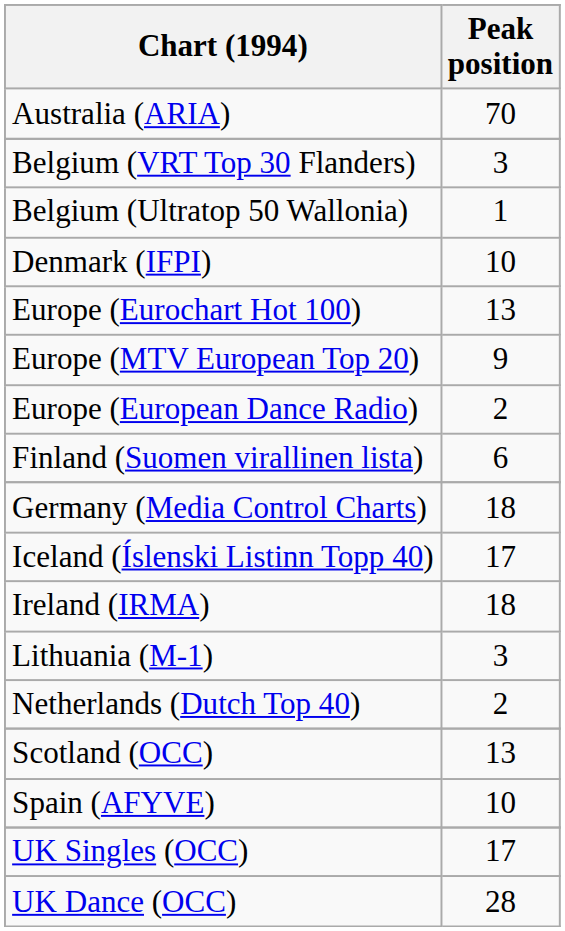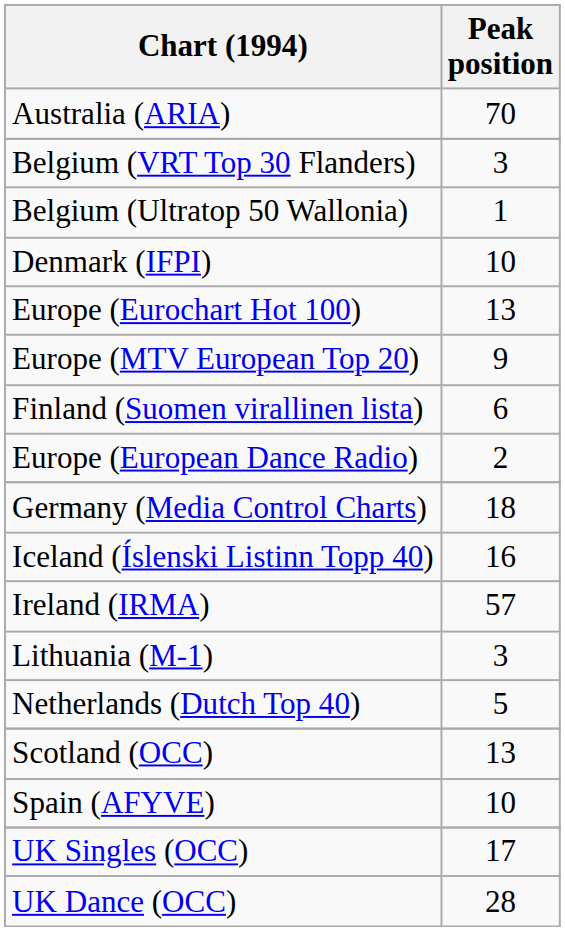 <table class="wikitable sortable">
 <tr>
 <th align="left">Chart (1994)</th>
 <th align="center">Peak<br>position</th>
 </tr>
 <tr>
 <td align="left">Australia (<a href='#'>ARIA</a>)</td>
 <td align="center">70</td>
 </tr>
 <tr>
 </tr>
 <tr>
 </tr>
 <tr>
 <td align="left">Belgium (<a href='#'>VRT Top 30</a> Flanders)</td>
 <td align="center">3</td>
 </tr>
 <tr>
 <td align="left">Belgium (Ultratop 50 Wallonia)</td>
 <td align="center">1</td>
 </tr>
 <tr>
 <td align="left">Denmark (<a href='#'>IFPI</a>)</td>
 <td align="center">10</td>
 </tr>
 <tr>
 <td align="left">Europe (<a href='#'>Eurochart Hot 100</a>)</td>
 <td align="center">13</td>
 </tr>
 <tr>
 <td align="left">Europe (<a href='#'>MTV European Top 20</a>)</td>
 <td align="center">9</td>
 </tr>
 <tr>
+<td align="left">Finland (<a href='#'>Suomen virallinen lista</a>)</td>
+<td align="center">6</td>
+</tr>
+<tr>
 <td align="left">Europe (<a href='#'>European Dance Radio</a>)</td>
 <td align="center">2</td>
-</tr>
-<tr>
-<td align="left">Finland (<a href='#'>Suomen virallinen lista</a>)</td>
-<td align="center">6</td>
 </tr>
 <tr>
 </tr>
 <tr>
 <td align="left">Germany (<a href='#'>Media Control Charts</a>)</td>
 <td align="center">18</td>
 </tr>
 <tr>
 <td align="left">Iceland (<a href='#'>Íslenski Listinn Topp 40</a>)</td>
-<td align="center">17</td>
+<td align="center">16</td>
 </tr>
 <tr>
 <td align="left">Ireland (<a href='#'>IRMA</a>)</td>
-<td align="center">18</td>
+<td align="center">57</td>
 </tr>
 <tr>
 <td align="left">Lithuania (<a href='#'>M-1</a>)</td>
 <td align="center">3</td>
 </tr>
 <tr>
 <td align="left">Netherlands (<a href='#'>Dutch Top 40</a>)</td>
-<td align="center">2</td>
+<td align="center">5</td>
 </tr>
 <tr>
 </tr>
 <tr>
 <td align="left">Scotland (<a href='#'>OCC</a>)</td>
 <td align="center">13</td>
 </tr>
 <tr>
 <td align="left">Spain (<a href='#'>AFYVE</a>)</td>
 <td align="center">10</td>
 </tr>
 <tr>
 </tr>
 <tr>
 </tr>
 <tr>
 <td align="left"><a href='#'>UK Singles</a> (<a href='#'>OCC</a>)</td>
 <td align="center">17</td>
 </tr>
 <tr>
 <td align="left"><a href='#'>UK Dance</a> (<a href='#'>OCC</a>)</td>
 <td align="center">28</td>
 </tr>
 </table>
